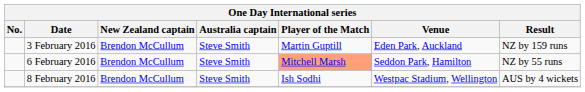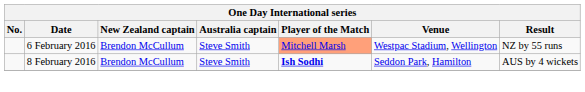 <table class="wikitable">
 <tr>
 <th colspan="7">One Day International series</th>
 </tr>
 <tr>
 <th>No.</th>
 <th>Date</th>
 <th>New Zealand captain</th>
 <th>Australia captain</th>
 <th>Player of the Match</th>
 <th>Venue</th>
 <th>Result</th>
 </tr>
 <tr>
 <td></td>
-<td>3 February 2016</td>
-<td><a href='#'>Brendon McCullum</a></td>
-<td><a href='#'>Steve Smith</a></td>
-<td><a href='#'>Martin Guptill</a></td>
-<td><a href='#'>Eden Park</a>, <a href='#'>Auckland</a></td>
-<td>NZ by 159 runs</td>
-</tr>
-<tr>
-<td></td>
 <td>6 February 2016</td>
 <td><a href='#'>Brendon McCullum</a></td>
 <td><a href='#'>Steve Smith</a></td>
 <td style="background: lightsalmon;"><a href='#'>Mitchell Marsh</a></td>
-<td><a href='#'>Seddon Park</a>, <a href='#'>Hamilton</a></td>
+<td><a href='#'>Westpac Stadium</a>, <a href='#'>Wellington</a></td>
 <td>NZ by 55 runs</td>
 </tr>
 <tr>
 <td></td>
 <td>8 February 2016</td>
 <td><a href='#'>Brendon McCullum</a></td>
 <td><a href='#'>Steve Smith</a></td>
-<td><a href='#'>Ish Sodhi</a></td>
-<td><a href='#'>Westpac Stadium</a>, <a href='#'>Wellington</a></td>
+<td><strong><a href='#'>Ish Sodhi</a></strong></td>
+<td><a href='#'>Seddon Park</a>, <a href='#'>Hamilton</a></td>
 <td>AUS by 4 wickets</td>
 </tr>
 <tr>
 </tr>
 </table>
